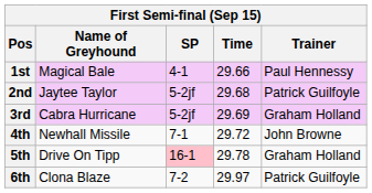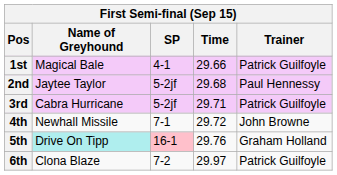 <table class="wikitable">
 <tr>
 <th colspan="6">First Semi-final (Sep 15)</th>
 </tr>
 <tr>
 <th width=30>Pos</th>
 <th width=150>Name of Greyhound</th>
 <th width=50>SP</th>
 <th width=50>Time</th>
 <th width=120>Trainer</th>
 </tr>
 <tr style="background: #f4caf9;">
 <th>1st</th>
 <td>Magical Bale</td>
 <td>4-1</td>
 <td>29.66</td>
-<td>Paul Hennessy</td>
+<td>Patrick Guilfoyle</td>
 </tr>
 <tr style="background: #f4caf9;">
 <th>2nd</th>
 <td>Jaytee Taylor</td>
 <td>5-2jf</td>
 <td>29.68</td>
-<td>Patrick Guilfoyle</td>
+<td>Paul Hennessy</td>
 </tr>
 <tr style="background: #f4caf9;">
 <th>3rd</th>
 <td>Cabra Hurricane</td>
 <td>5-2jf</td>
-<td>29.69</td>
-<td>Graham Holland</td>
+<td>29.71</td>
+<td>Patrick Guilfoyle</td>
 </tr>
 <tr>
 <th>4th</th>
 <td>Newhall Missile</td>
 <td>7-1</td>
 <td>29.72</td>
 <td>John Browne</td>
 </tr>
 <tr>
 <th>5th</th>
-<td>Drive On Tipp</td>
+<td style="background: paleturquoise;">Drive On Tipp</td>
 <td style="background: pink;">16-1</td>
-<td>29.78</td>
+<td>29.76</td>
 <td>Graham Holland</td>
 </tr>
 <tr>
 <th>6th</th>
 <td>Clona Blaze</td>
 <td>7-2</td>
 <td>29.97</td>
 <td>Patrick Guilfoyle</td>
 </tr>
 </table>
